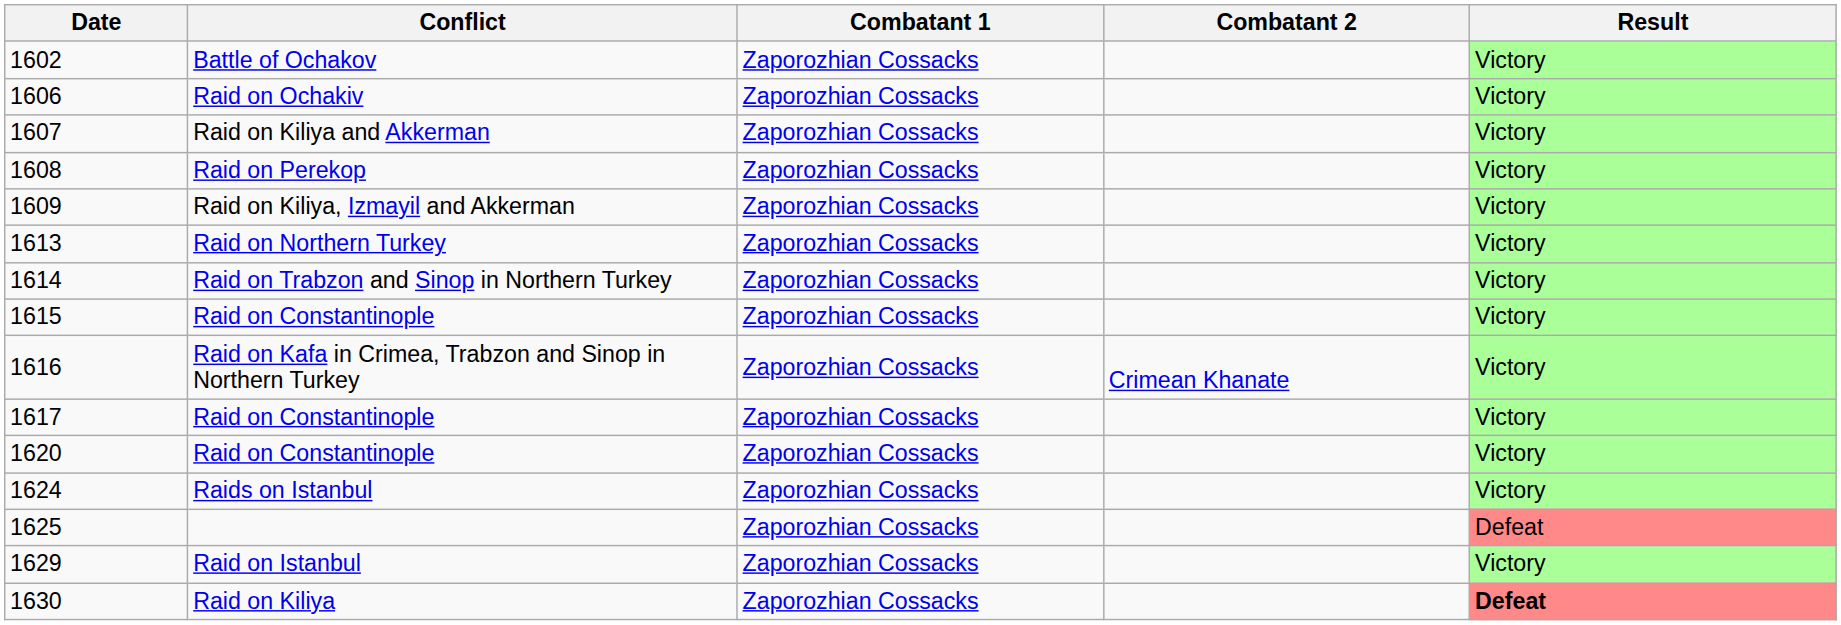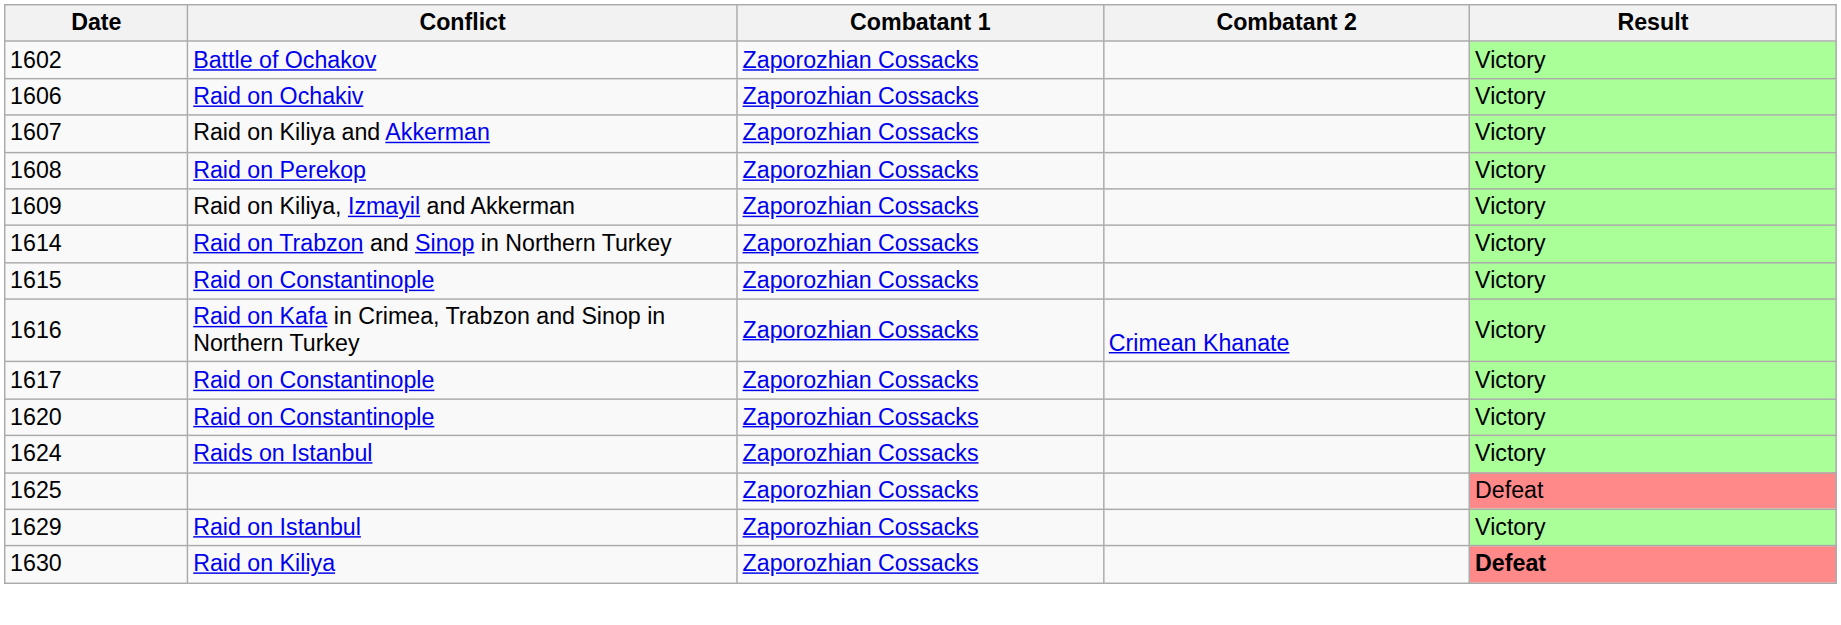 <table class="wikitable" width="100%">
 <tr>
 <th width="10%">Date</th>
 <th width="30%">Conflict</th>
 <th width="20%">Combatant 1</th>
 <th width="20%">Combatant 2</th>
 <th width="20%">Result</th>
 </tr>
 <tr>
 <td>1602</td>
 <td><a href='#'>Battle of Ochakov</a></td>
 <td> <a href='#'>Zaporozhian Cossacks</a></td>
 <td></td>
 <td style="background:#AF9">Victory</td>
 </tr>
 <tr>
 <td>1606</td>
 <td><a href='#'>Raid on Ochakiv</a></td>
 <td> <a href='#'>Zaporozhian Cossacks</a></td>
 <td></td>
 <td style="background:#AF9">Victory</td>
 </tr>
 <tr>
 <td>1607</td>
 <td>Raid on Kiliya and <a href='#'>Akkerman</a></td>
 <td> <a href='#'>Zaporozhian Cossacks</a></td>
 <td></td>
 <td style="background:#AF9">Victory</td>
 </tr>
 <tr>
 <td>1608</td>
 <td><a href='#'>Raid on Perekop</a></td>
 <td> <a href='#'>Zaporozhian Cossacks</a></td>
 <td></td>
 <td style="background:#AF9">Victory</td>
 </tr>
 <tr>
 <td>1609</td>
 <td>Raid on Kiliya, <a href='#'>Izmayil</a> and Akkerman</td>
-<td> <a href='#'>Zaporozhian Cossacks</a></td>
-<td></td>
-<td style="background:#AF9">Victory</td>
-</tr>
-<tr>
-<td>1613</td>
-<td><a href='#'>Raid on Northern Turkey</a></td>
 <td> <a href='#'>Zaporozhian Cossacks</a></td>
 <td></td>
 <td style="background:#AF9">Victory</td>
 </tr>
 <tr>
 <td>1614</td>
 <td><a href='#'>Raid on Trabzon</a> and <a href='#'>Sinop</a> in Northern Turkey</td>
 <td> <a href='#'>Zaporozhian Cossacks</a></td>
 <td></td>
 <td style="background:#AF9">Victory</td>
 </tr>
 <tr>
 <td>1615</td>
 <td><a href='#'>Raid on Constantinople</a></td>
 <td> <a href='#'>Zaporozhian Cossacks</a></td>
 <td></td>
 <td style="background:#AF9">Victory</td>
 </tr>
 <tr>
 <td>1616</td>
 <td><a href='#'>Raid on Kafa</a> in Crimea, Trabzon and Sinop in Northern Turkey</td>
 <td> <a href='#'>Zaporozhian Cossacks</a></td>
 <td><br>  <a href='#'>Crimean Khanate</a></td>
 <td style="background:#AF9">Victory</td>
 </tr>
 <tr>
 <td>1617</td>
 <td><a href='#'>Raid on Constantinople</a></td>
 <td> <a href='#'>Zaporozhian Cossacks</a></td>
 <td></td>
 <td style="background:#AF9">Victory</td>
 </tr>
 <tr>
 <td>1620</td>
 <td><a href='#'>Raid on Constantinople</a></td>
 <td> <a href='#'>Zaporozhian Cossacks</a></td>
 <td></td>
 <td style="background:#AF9">Victory</td>
 </tr>
 <tr>
 <td>1624</td>
 <td><a href='#'>Raids on Istanbul</a></td>
 <td> <a href='#'>Zaporozhian Cossacks</a></td>
 <td></td>
 <td style="background:#AF9">Victory</td>
 </tr>
 <tr>
 <td>1625</td>
 <td></td>
 <td> <a href='#'>Zaporozhian Cossacks</a></td>
 <td></td>
 <td style="background:#F88">Defeat</td>
 </tr>
 <tr>
 <td>1629</td>
 <td><a href='#'>Raid on Istanbul</a></td>
 <td> <a href='#'>Zaporozhian Cossacks</a></td>
 <td></td>
 <td style="background:#AF9">Victory</td>
 </tr>
 <tr>
 <td>1630</td>
 <td><a href='#'>Raid on Kiliya</a></td>
 <td> <a href='#'>Zaporozhian Cossacks</a></td>
 <td></td>
 <td style="background:#F88"><strong>Defeat</strong></td>
 </tr>
 </table>
